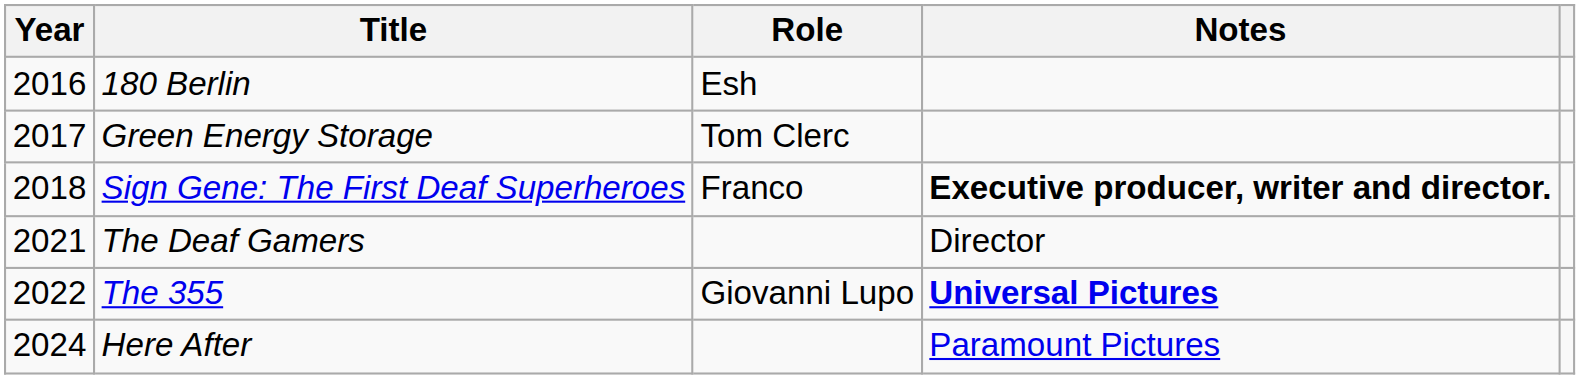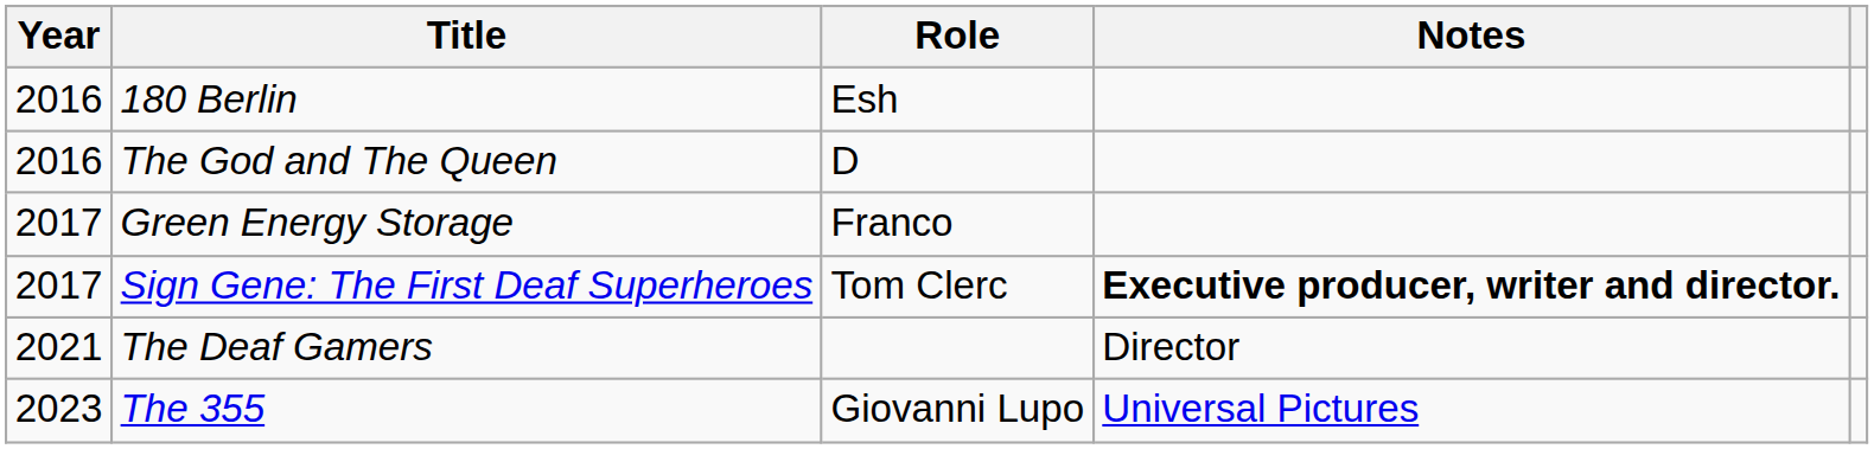 <table class="wikitable sortable">
 <tr>
 <th>Year</th>
 <th>Title</th>
 <th>Role</th>
 <th class="unsortable">Notes</th>
 <th></th>
 </tr>
 <tr>
 <td>2016</td>
 <td><em>180 Berlin</em></td>
 <td>Esh</td>
 <td></td>
 <td></td>
 </tr>
 <tr>
-<td>2017</td>
-<td><em>Green Energy Storage</em></td>
-<td>Tom Clerc</td>
+<td>2016</td>
+<td><em>The God and The Queen</em></td>
+<td>D</td>
 <td></td>
 <td></td>
 </tr>
 <tr>
-<td>2018</td>
+<td>2017</td>
+<td><em>Green Energy Storage</em></td>
+<td>Franco</td>
+<td></td>
+<td></td>
+</tr>
+<tr>
+<td>2017</td>
 <td><em><a href='#'>Sign Gene: The First Deaf Superheroes</a></em></td>
-<td>Franco</td>
+<td>Tom Clerc</td>
 <td><strong>Executive producer, writer and director.</strong></td>
 <td></td>
 </tr>
 <tr>
 <td>2021</td>
 <td><em>The Deaf Gamers</em></td>
 <td></td>
 <td>Director</td>
 <td></td>
 </tr>
 <tr>
-<td>2022</td>
+<td>2023</td>
 <td><em><a href='#'>The 355</a></em></td>
 <td>Giovanni Lupo</td>
-<td><strong><a href='#'>Universal Pictures</a></strong></td>
-<td></td>
-</tr>
-<tr>
-<td>2024</td>
-<td><em>Here After</em></td>
-<td></td>
-<td><a href='#'>Paramount Pictures</a></td>
+<td><a href='#'>Universal Pictures</a></td>
 <td></td>
 </tr>
 </table>
